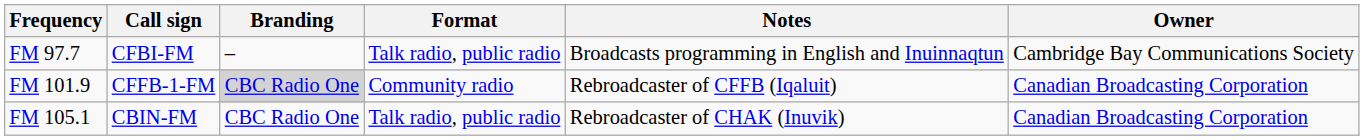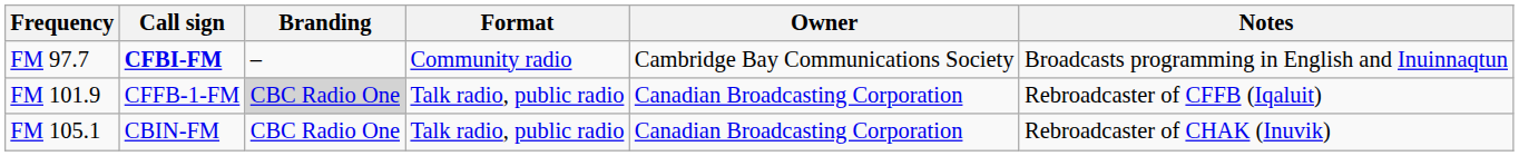 <table class="wikitable sortable">
 <tr>
 <th>Frequency</th>
 <th>Call sign</th>
 <th>Branding</th>
 <th>Format</th>
+<th>Owner</th>
 <th>Notes</th>
-<th>Owner</th>
 </tr>
 <tr>
 <td><a href='#'>FM</a> 97.7</td>
-<td><a href='#'>CFBI-FM</a></td>
+<td><strong><a href='#'>CFBI-FM</a></strong></td>
 <td>–</td>
-<td><a href='#'>Talk radio</a>, <a href='#'>public radio</a></td>
+<td><a href='#'>Community radio</a></td>
+<td>Cambridge Bay Communications Society</td>
 <td>Broadcasts programming in English and <a href='#'>Inuinnaqtun</a></td>
-<td>Cambridge Bay Communications Society</td>
 </tr>
 <tr>
 <td><a href='#'>FM</a> 101.9</td>
 <td><a href='#'>CFFB-1-FM</a></td>
 <td style="background: lightgrey;"><a href='#'>CBC Radio One</a></td>
-<td><a href='#'>Community radio</a></td>
+<td><a href='#'>Talk radio</a>, <a href='#'>public radio</a></td>
+<td><a href='#'>Canadian Broadcasting Corporation</a></td>
 <td>Rebroadcaster of <a href='#'>CFFB</a> (<a href='#'>Iqaluit</a>)</td>
-<td><a href='#'>Canadian Broadcasting Corporation</a></td>
 </tr>
 <tr>
 <td><a href='#'>FM</a> 105.1</td>
 <td><a href='#'>CBIN-FM</a></td>
 <td><a href='#'>CBC Radio One</a></td>
 <td><a href='#'>Talk radio</a>, <a href='#'>public radio</a></td>
+<td><a href='#'>Canadian Broadcasting Corporation</a></td>
 <td>Rebroadcaster of <a href='#'>CHAK</a> (<a href='#'>Inuvik</a>)</td>
-<td><a href='#'>Canadian Broadcasting Corporation</a></td>
 </tr>
 </table>
